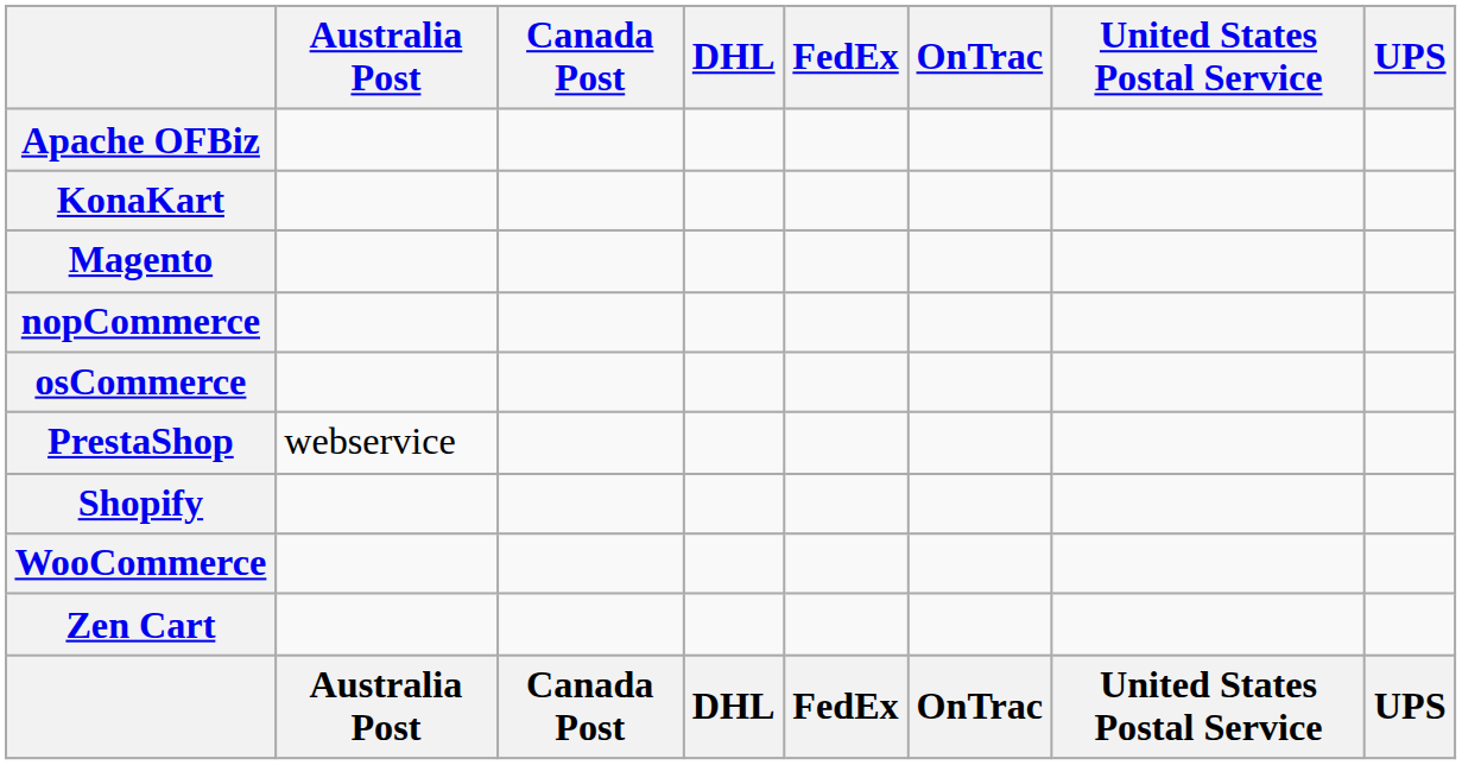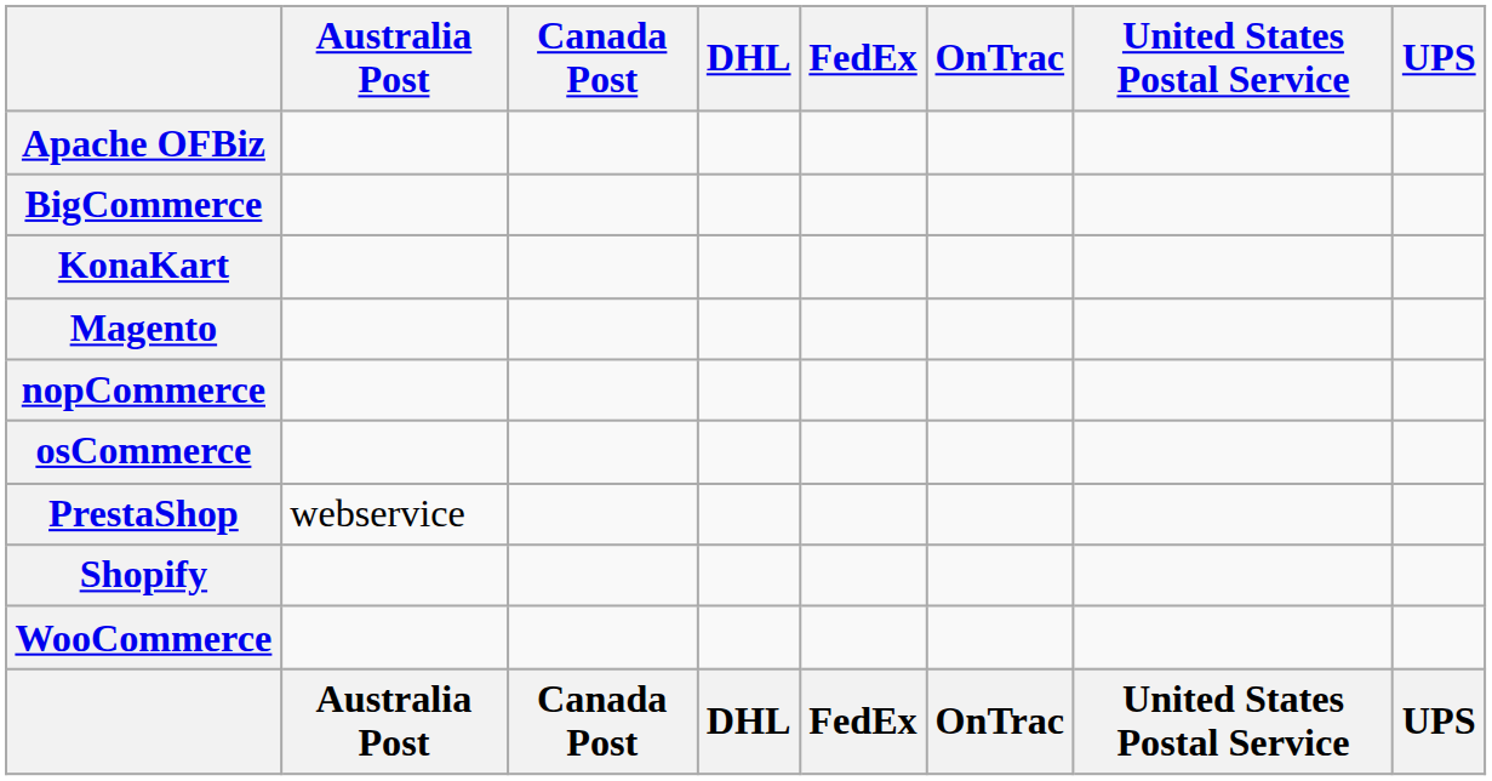 <table class="wikitable sortable">
 <tr>
 <th scope="row"></th>
 <th><a href='#'>Australia Post</a></th>
 <th><a href='#'>Canada Post</a></th>
 <th><a href='#'>DHL</a></th>
 <th><a href='#'>FedEx</a></th>
 <th><a href='#'>OnTrac</a></th>
 <th><a href='#'>United States Postal Service</a></th>
 <th><a href='#'>UPS</a></th>
 </tr>
 <tr>
 <th scope="row"><a href='#'>Apache OFBiz</a></th>
+<td></td>
+<td></td>
+<td></td>
+<td></td>
+<td></td>
+<td></td>
+<td></td>
+</tr>
+<tr>
+<th scope="row"><a href='#'>BigCommerce</a></th>
 <td></td>
 <td></td>
 <td></td>
 <td></td>
 <td></td>
 <td></td>
 <td></td>
 </tr>
 <tr>
 <th scope="row"><a href='#'>KonaKart</a></th>
 <td></td>
 <td></td>
 <td></td>
 <td></td>
 <td></td>
 <td></td>
 <td></td>
 </tr>
 <tr>
 <th scope="row"><a href='#'>Magento</a></th>
 <td></td>
 <td></td>
 <td></td>
 <td></td>
 <td></td>
 <td></td>
 <td></td>
 </tr>
 <tr>
 <th scope="row"><a href='#'>nopCommerce</a></th>
 <td></td>
 <td></td>
 <td></td>
 <td></td>
 <td></td>
 <td></td>
 <td></td>
 </tr>
 <tr>
 <th scope="row"><a href='#'>osCommerce</a></th>
 <td></td>
 <td></td>
 <td></td>
 <td></td>
 <td></td>
 <td></td>
 <td></td>
 </tr>
 <tr>
 <th scope="row"><a href='#'>PrestaShop</a></th>
 <td>webservice</td>
 <td></td>
 <td></td>
 <td></td>
 <td></td>
 <td></td>
 <td></td>
 </tr>
 <tr>
 <th scope="row"><a href='#'>Shopify</a></th>
 <td></td>
 <td></td>
 <td></td>
 <td></td>
 <td></td>
 <td></td>
 <td></td>
 </tr>
 <tr>
 <th scope="row"><a href='#'>WooCommerce</a></th>
 <td></td>
 <td></td>
 <td></td>
 <td></td>
 <td></td>
 <td></td>
 <td></td>
 </tr>
-<tr>
-<th scope="row"><a href='#'>Zen Cart</a></th>
-<td></td>
-<td></td>
-<td></td>
-<td></td>
-<td></td>
-<td></td>
-<td></td>
-</tr>
 <tr class="sortbottom">
 <th></th>
 <th>Australia Post</th>
 <th>Canada Post</th>
 <th>DHL</th>
 <th>FedEx</th>
 <th>OnTrac</th>
 <th>United States Postal Service</th>
 <th>UPS</th>
 </tr>
 </table>
